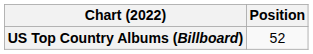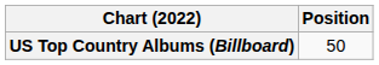 <table class="wikitable plainrowheaders" style="text-align:center">
 <tr>
 <th scope="col">Chart (2022)</th>
 <th scope="col">Position</th>
 </tr>
 <tr>
 <th scope="row">US Top Country Albums (<em>Billboard</em>)</th>
-<td>52</td>
+<td>50</td>
 </tr>
 </table>
